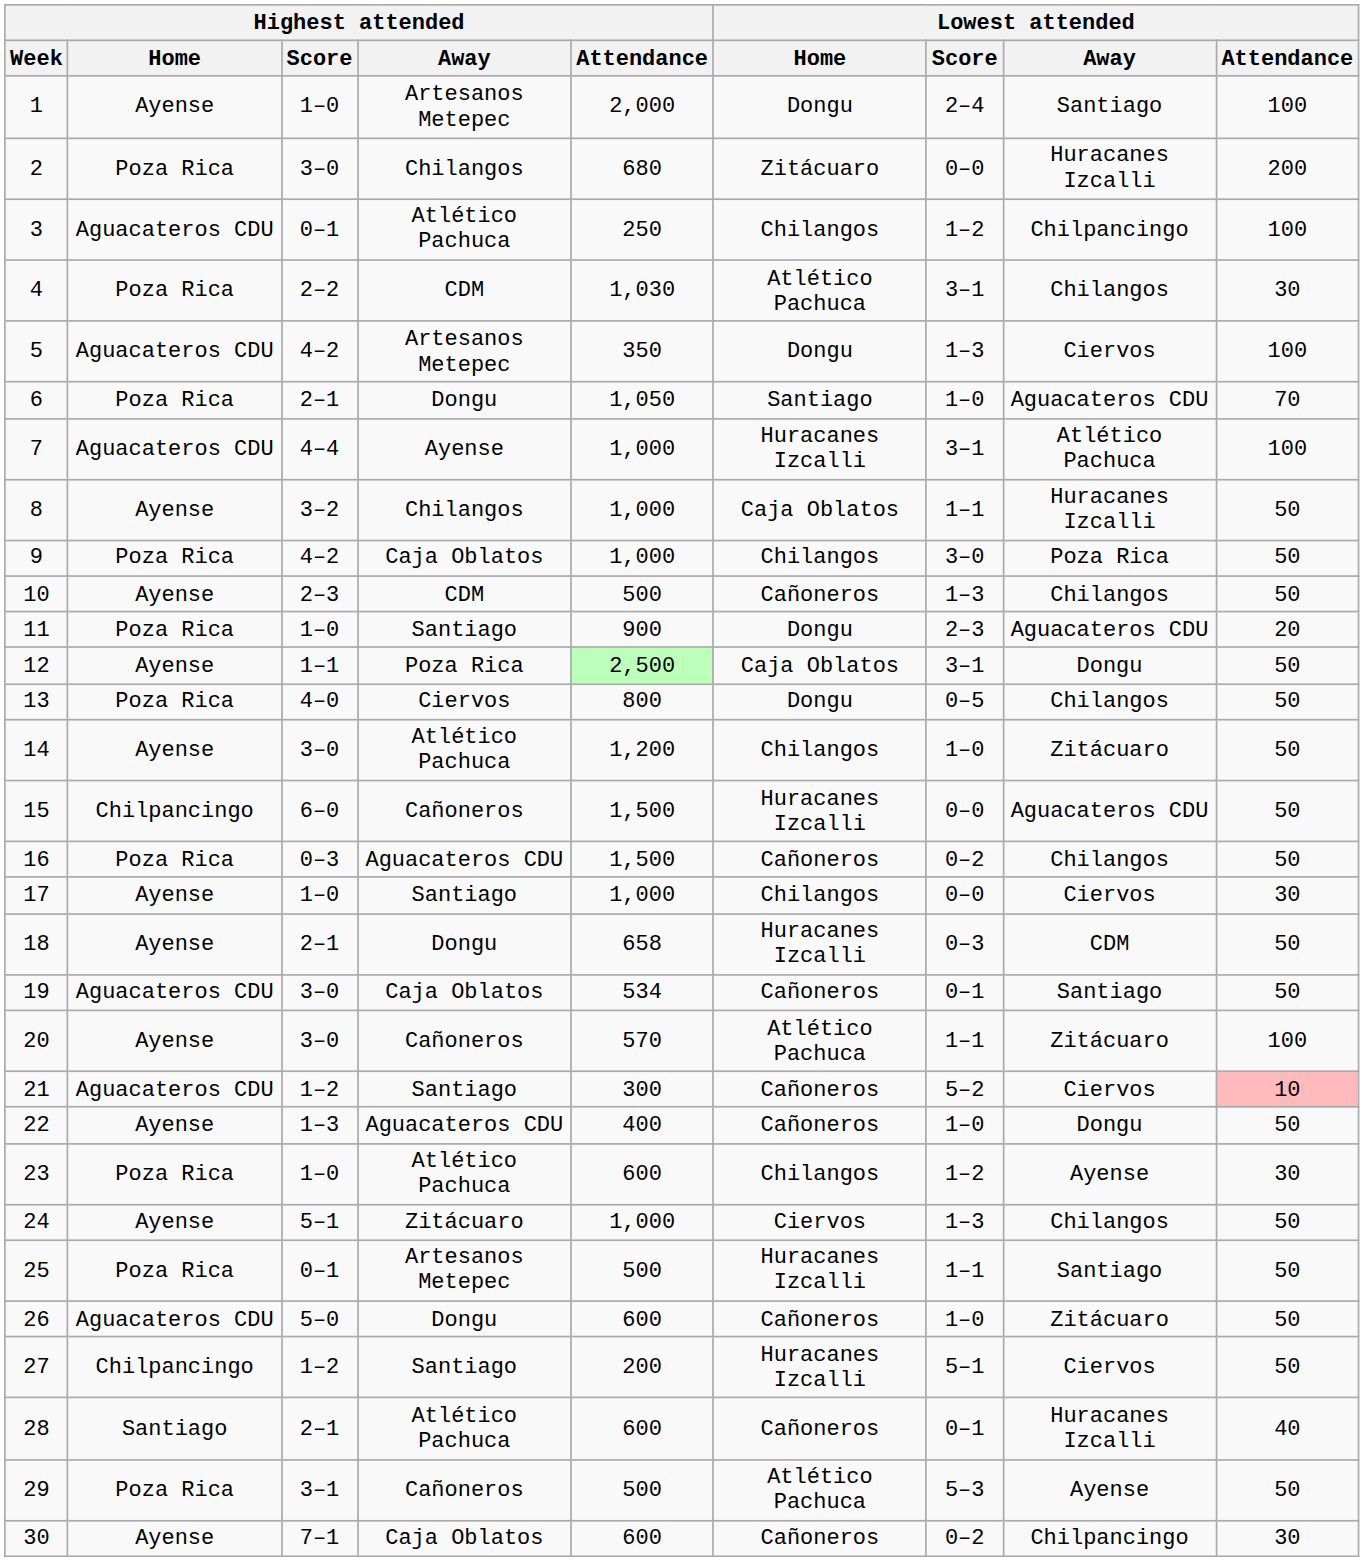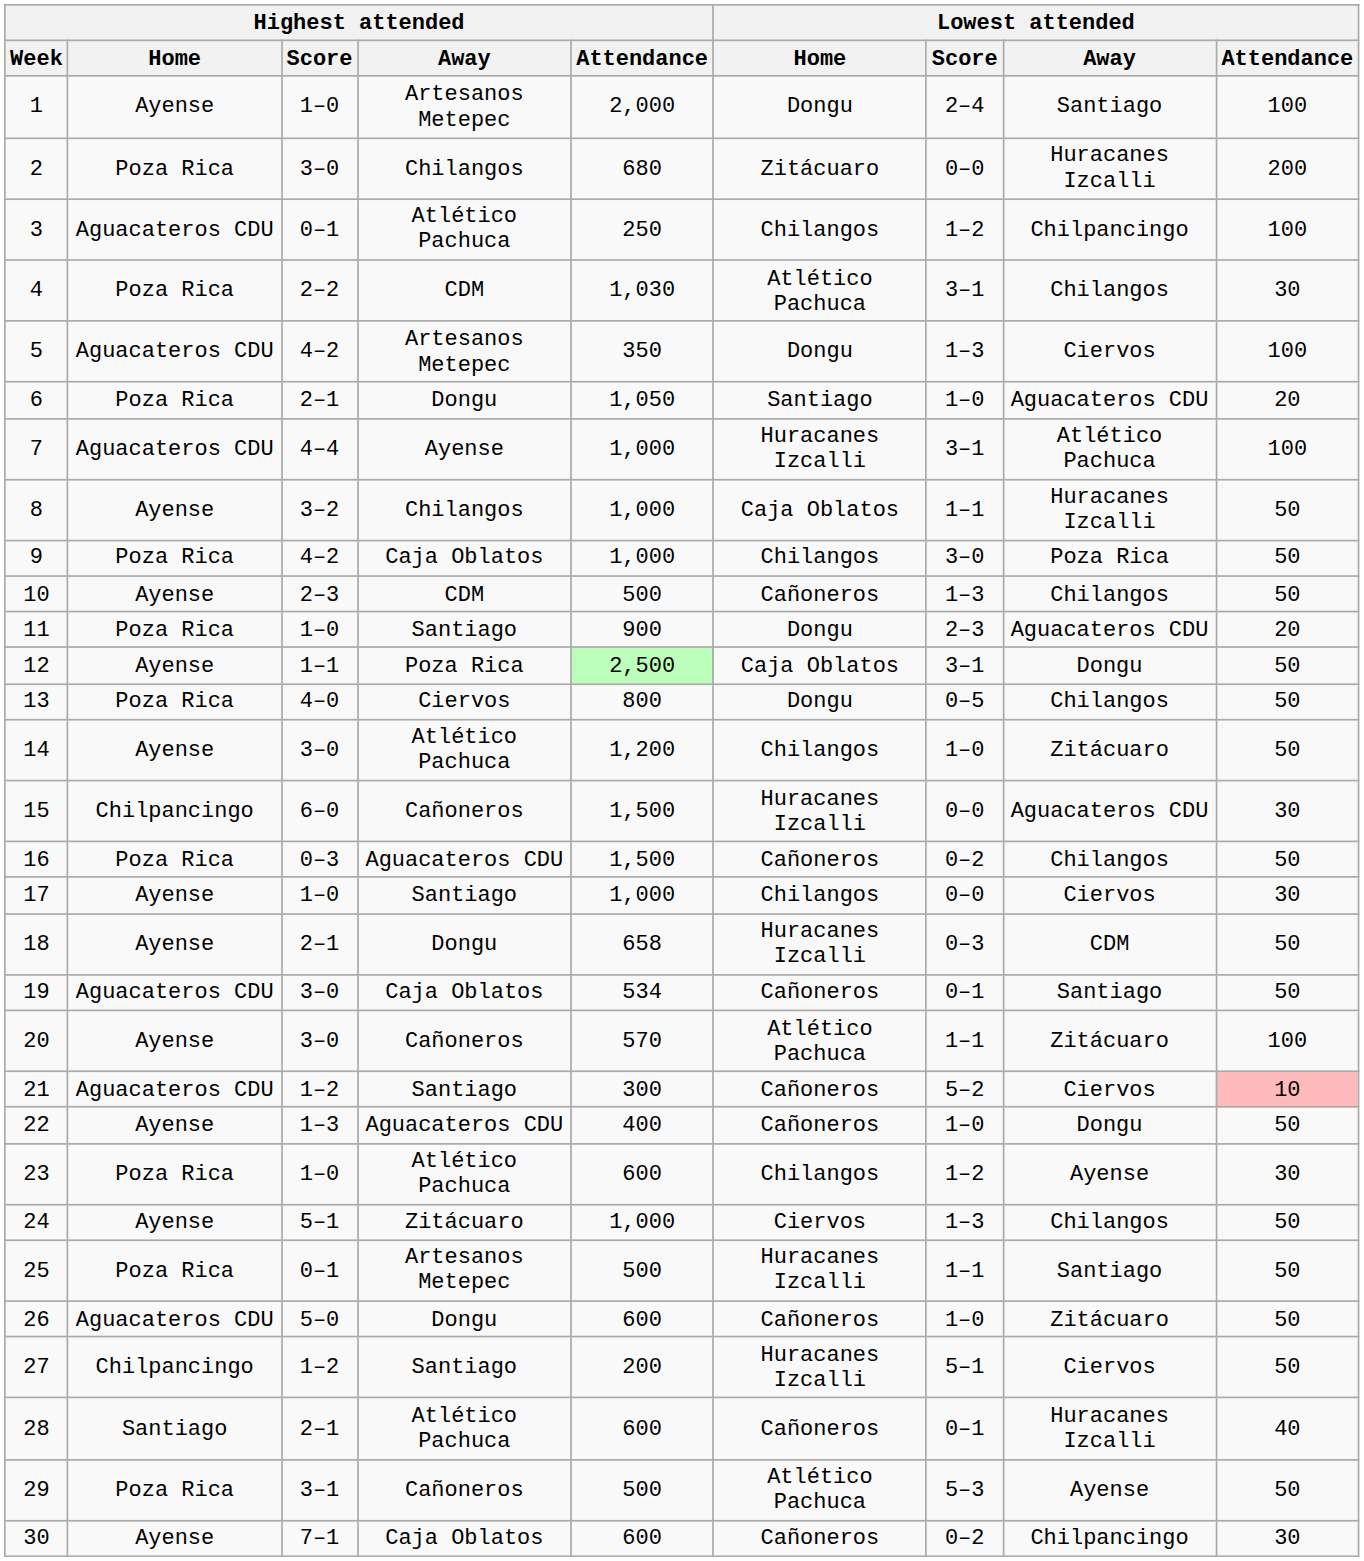 <table class="wikitable" style="text-align:center">
 <tr>
 <th colspan=5>Highest attended</th>
 <th colspan=4>Lowest attended</th>
 </tr>
 <tr>
 <th>Week</th>
 <th class="unsortable" width=120>Home</th>
 <th>Score</th>
 <th class="unsortable" width=120>Away</th>
 <th>Attendance</th>
 <th class="unsortable" width=120>Home</th>
 <th>Score</th>
 <th class="unsortable" width=120>Away</th>
 <th>Attendance</th>
 </tr>
 <tr>
 <td>1</td>
 <td>Ayense</td>
 <td>1–0</td>
 <td>Artesanos Metepec</td>
 <td>2,000</td>
 <td>Dongu</td>
 <td>2–4</td>
 <td>Santiago</td>
 <td>100</td>
 </tr>
 <tr>
 <td>2</td>
 <td>Poza Rica</td>
 <td>3–0</td>
 <td>Chilangos</td>
 <td>680</td>
 <td>Zitácuaro</td>
 <td>0–0</td>
 <td>Huracanes Izcalli</td>
 <td>200</td>
 </tr>
 <tr>
 <td>3</td>
 <td>Aguacateros CDU</td>
 <td>0–1</td>
 <td>Atlético Pachuca</td>
 <td>250</td>
 <td>Chilangos</td>
 <td>1–2</td>
 <td>Chilpancingo</td>
 <td>100</td>
 </tr>
 <tr>
 <td>4</td>
 <td>Poza Rica</td>
 <td>2–2</td>
 <td>CDM</td>
 <td>1,030</td>
 <td>Atlético Pachuca</td>
 <td>3–1</td>
 <td>Chilangos</td>
 <td>30</td>
 </tr>
 <tr>
 <td>5</td>
 <td>Aguacateros CDU</td>
 <td>4–2</td>
 <td>Artesanos Metepec</td>
 <td>350</td>
 <td>Dongu</td>
 <td>1–3</td>
 <td>Ciervos</td>
 <td>100</td>
 </tr>
 <tr>
 <td>6</td>
 <td>Poza Rica</td>
 <td>2–1</td>
 <td>Dongu</td>
 <td>1,050</td>
 <td>Santiago</td>
 <td>1–0</td>
 <td>Aguacateros CDU</td>
-<td>70</td>
+<td>20</td>
 </tr>
 <tr>
 <td>7</td>
 <td>Aguacateros CDU</td>
 <td>4–4</td>
 <td>Ayense</td>
 <td>1,000</td>
 <td>Huracanes Izcalli</td>
 <td>3–1</td>
 <td>Atlético Pachuca</td>
 <td>100</td>
 </tr>
 <tr>
 <td>8</td>
 <td>Ayense</td>
 <td>3–2</td>
 <td>Chilangos</td>
 <td>1,000</td>
 <td>Caja Oblatos</td>
 <td>1–1</td>
 <td>Huracanes Izcalli</td>
 <td>50</td>
 </tr>
 <tr>
 <td>9</td>
 <td>Poza Rica</td>
 <td>4–2</td>
 <td>Caja Oblatos</td>
 <td>1,000</td>
 <td>Chilangos</td>
 <td>3–0</td>
 <td>Poza Rica</td>
 <td>50</td>
 </tr>
 <tr>
 <td>10</td>
 <td>Ayense</td>
 <td>2–3</td>
 <td>CDM</td>
 <td>500</td>
 <td>Cañoneros</td>
 <td>1–3</td>
 <td>Chilangos</td>
 <td>50</td>
 </tr>
 <tr>
 <td>11</td>
 <td>Poza Rica</td>
 <td>1–0</td>
 <td>Santiago</td>
 <td>900</td>
 <td>Dongu</td>
 <td>2–3</td>
 <td>Aguacateros CDU</td>
 <td>20</td>
 </tr>
 <tr>
 <td>12</td>
 <td>Ayense</td>
 <td>1–1</td>
 <td>Poza Rica</td>
 <td bgcolor=BBFFBB>2,500</td>
 <td>Caja Oblatos</td>
 <td>3–1</td>
 <td>Dongu</td>
 <td>50</td>
 </tr>
 <tr>
 <td>13</td>
 <td>Poza Rica</td>
 <td>4–0</td>
 <td>Ciervos</td>
 <td>800</td>
 <td>Dongu</td>
 <td>0–5</td>
 <td>Chilangos</td>
 <td>50</td>
 </tr>
 <tr>
 <td>14</td>
 <td>Ayense</td>
 <td>3–0</td>
 <td>Atlético Pachuca</td>
 <td>1,200</td>
 <td>Chilangos</td>
 <td>1–0</td>
 <td>Zitácuaro</td>
 <td>50</td>
 </tr>
 <tr>
 <td>15</td>
 <td>Chilpancingo</td>
 <td>6–0</td>
 <td>Cañoneros</td>
 <td>1,500</td>
 <td>Huracanes Izcalli</td>
 <td>0–0</td>
 <td>Aguacateros CDU</td>
-<td>50</td>
+<td>30</td>
 </tr>
 <tr>
 <td>16</td>
 <td>Poza Rica</td>
 <td>0–3</td>
 <td>Aguacateros CDU</td>
 <td>1,500</td>
 <td>Cañoneros</td>
 <td>0–2</td>
 <td>Chilangos</td>
 <td>50</td>
 </tr>
 <tr>
 <td>17</td>
 <td>Ayense</td>
 <td>1–0</td>
 <td>Santiago</td>
 <td>1,000</td>
 <td>Chilangos</td>
 <td>0–0</td>
 <td>Ciervos</td>
 <td>30</td>
 </tr>
 <tr>
 <td>18</td>
 <td>Ayense</td>
 <td>2–1</td>
 <td>Dongu</td>
 <td>658</td>
 <td>Huracanes Izcalli</td>
 <td>0–3</td>
 <td>CDM</td>
 <td>50</td>
 </tr>
 <tr>
 <td>19</td>
 <td>Aguacateros CDU</td>
 <td>3–0</td>
 <td>Caja Oblatos</td>
 <td>534</td>
 <td>Cañoneros</td>
 <td>0–1</td>
 <td>Santiago</td>
 <td>50</td>
 </tr>
 <tr>
 <td>20</td>
 <td>Ayense</td>
 <td>3–0</td>
 <td>Cañoneros</td>
 <td>570</td>
 <td>Atlético Pachuca</td>
 <td>1–1</td>
 <td>Zitácuaro</td>
 <td>100</td>
 </tr>
 <tr>
 <td>21</td>
 <td>Aguacateros CDU</td>
 <td>1–2</td>
 <td>Santiago</td>
 <td>300</td>
 <td>Cañoneros</td>
 <td>5–2</td>
 <td>Ciervos</td>
 <td bgcolor=FFBBBB>10</td>
 </tr>
 <tr>
 <td>22</td>
 <td>Ayense</td>
 <td>1–3</td>
 <td>Aguacateros CDU</td>
 <td>400</td>
 <td>Cañoneros</td>
 <td>1–0</td>
 <td>Dongu</td>
 <td>50</td>
 </tr>
 <tr>
 <td>23</td>
 <td>Poza Rica</td>
 <td>1–0</td>
 <td>Atlético Pachuca</td>
 <td>600</td>
 <td>Chilangos</td>
 <td>1–2</td>
 <td>Ayense</td>
 <td>30</td>
 </tr>
 <tr>
 <td>24</td>
 <td>Ayense</td>
 <td>5–1</td>
 <td>Zitácuaro</td>
 <td>1,000</td>
 <td>Ciervos</td>
 <td>1–3</td>
 <td>Chilangos</td>
 <td>50</td>
 </tr>
 <tr>
 <td>25</td>
 <td>Poza Rica</td>
 <td>0–1</td>
 <td>Artesanos Metepec</td>
 <td>500</td>
 <td>Huracanes Izcalli</td>
 <td>1–1</td>
 <td>Santiago</td>
 <td>50</td>
 </tr>
 <tr>
 <td>26</td>
 <td>Aguacateros CDU</td>
 <td>5–0</td>
 <td>Dongu</td>
 <td>600</td>
 <td>Cañoneros</td>
 <td>1–0</td>
 <td>Zitácuaro</td>
 <td>50</td>
 </tr>
 <tr>
 <td>27</td>
 <td>Chilpancingo</td>
 <td>1–2</td>
 <td>Santiago</td>
 <td>200</td>
 <td>Huracanes Izcalli</td>
 <td>5–1</td>
 <td>Ciervos</td>
 <td>50</td>
 </tr>
 <tr>
 <td>28</td>
 <td>Santiago</td>
 <td>2–1</td>
 <td>Atlético Pachuca</td>
 <td>600</td>
 <td>Cañoneros</td>
 <td>0–1</td>
 <td>Huracanes Izcalli</td>
 <td>40</td>
 </tr>
 <tr>
 <td>29</td>
 <td>Poza Rica</td>
 <td>3–1</td>
 <td>Cañoneros</td>
 <td>500</td>
 <td>Atlético Pachuca</td>
 <td>5–3</td>
 <td>Ayense</td>
 <td>50</td>
 </tr>
 <tr>
 <td>30</td>
 <td>Ayense</td>
 <td>7–1</td>
 <td>Caja Oblatos</td>
 <td>600</td>
 <td>Cañoneros</td>
 <td>0–2</td>
 <td>Chilpancingo</td>
 <td>30</td>
 </tr>
 </table>
